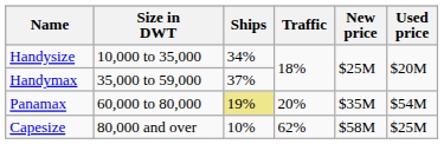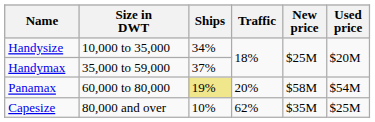 <table class="wikitable sortable mw-collapsible mw-collapsed" style="float:right;width:300px;font-size:8pt; margin-left:15px">
 <tr style="background:#CCCCCC;" align="center">
 <th>Name</th>
 <th>Size in<br>DWT</th>
 <th>Ships</th>
 <th>Traffic</th>
 <th>New<br>price</th>
 <th>Used<br>price</th>
 </tr>
 <tr>
 <td valign="top"><a href='#'>Handysize</a></td>
 <td valign="top">10,000 to 35,000</td>
 <td valign="top">34%</td>
 <td rowspan="2" valign="center">18%</td>
 <td rowspan="2" valign="center">$25M</td>
 <td rowspan="2" valign="center">$20M</td>
 </tr>
 <tr valign="top">
 <td><a href='#'>Handymax</a></td>
 <td>35,000 to 59,000</td>
 <td>37%</td>
 </tr>
 <tr valign="top">
 <td><a href='#'>Panamax</a></td>
 <td>60,000 to 80,000</td>
 <td style="background: khaki;">19%</td>
 <td>20%</td>
-<td>$35M</td>
+<td>$58M</td>
 <td>$54M</td>
 </tr>
 <tr valign="top">
 <td><a href='#'>Capesize</a></td>
 <td>80,000 and over</td>
 <td>10%</td>
 <td>62%</td>
-<td>$58M</td>
+<td>$35M</td>
 <td>$25M</td>
 </tr>
 </table>
